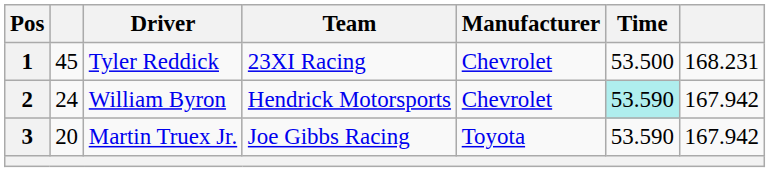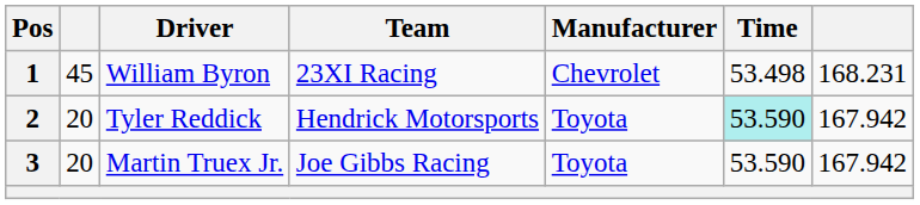 <table class="wikitable" style="font-size:95%">
 <tr>
 <th>Pos</th>
 <th></th>
 <th>Driver</th>
 <th>Team</th>
 <th>Manufacturer</th>
 <th>Time</th>
 <th></th>
 </tr>
 <tr>
 <th>1</th>
 <td>45</td>
-<td><a href='#'>Tyler Reddick</a></td>
+<td><a href='#'>William Byron</a></td>
 <td><a href='#'>23XI Racing</a></td>
 <td><a href='#'>Chevrolet</a></td>
-<td>53.500</td>
+<td>53.498</td>
 <td>168.231</td>
 </tr>
 <tr>
 <th>2</th>
-<td>24</td>
-<td><a href='#'>William Byron</a></td>
+<td>20</td>
+<td><a href='#'>Tyler Reddick</a></td>
 <td><a href='#'>Hendrick Motorsports</a></td>
-<td><a href='#'>Chevrolet</a></td>
+<td><a href='#'>Toyota</a></td>
 <td style="background: paleturquoise;">53.590</td>
 <td>167.942</td>
 </tr>
 <tr>
 <th>3</th>
 <td>20</td>
 <td><a href='#'>Martin Truex Jr.</a></td>
 <td><a href='#'>Joe Gibbs Racing</a></td>
 <td><a href='#'>Toyota</a></td>
 <td>53.590</td>
 <td>167.942</td>
 </tr>
 <tr>
 <th colspan="7"></th>
 </tr>
 </table>
